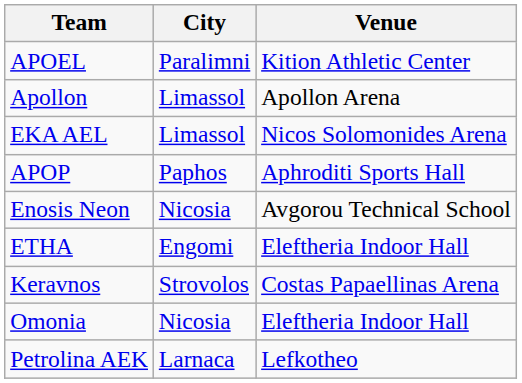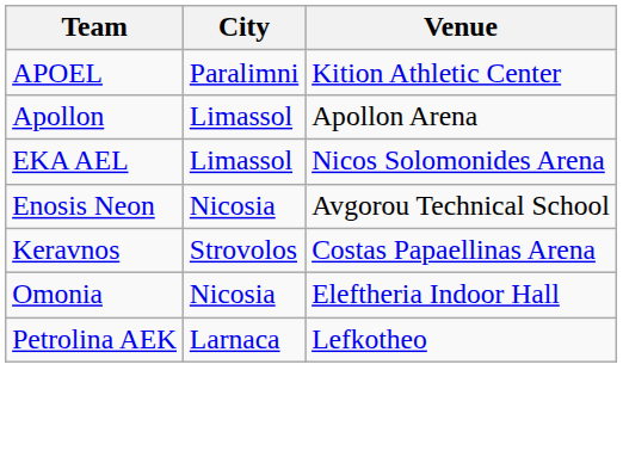 <table class="wikitable sortable">
 <tr>
 <th>Team</th>
 <th>City</th>
 <th>Venue</th>
 </tr>
 <tr>
 <td><a href='#'>APOEL</a></td>
 <td><a href='#'>Paralimni</a></td>
 <td><a href='#'>Kition Athletic Center</a></td>
 </tr>
 <tr>
 <td><a href='#'>Apollon</a></td>
 <td><a href='#'>Limassol</a></td>
 <td>Apollon Arena</td>
 </tr>
 <tr>
 <td><a href='#'>EKA AEL</a></td>
 <td><a href='#'>Limassol</a></td>
 <td><a href='#'>Nicos Solomonides Arena</a></td>
 </tr>
 <tr>
-<td><a href='#'>APOP</a></td>
-<td><a href='#'>Paphos</a></td>
-<td><a href='#'>Aphroditi Sports Hall</a></td>
-</tr>
-<tr>
 <td><a href='#'>Enosis Neon</a></td>
 <td><a href='#'>Nicosia</a></td>
 <td>Avgorou Technical School</td>
-</tr>
-<tr>
-<td><a href='#'>ETHA</a></td>
-<td><a href='#'>Engomi</a></td>
-<td><a href='#'>Eleftheria Indoor Hall</a></td>
 </tr>
 <tr>
 <td><a href='#'>Keravnos</a></td>
 <td><a href='#'>Strovolos</a></td>
 <td><a href='#'>Costas Papaellinas Arena</a></td>
 </tr>
 <tr>
 <td><a href='#'>Omonia</a></td>
 <td><a href='#'>Nicosia</a></td>
 <td><a href='#'>Eleftheria Indoor Hall</a></td>
 </tr>
 <tr>
 <td><a href='#'>Petrolina AEK</a></td>
 <td><a href='#'>Larnaca</a></td>
 <td><a href='#'>Lefkotheo</a></td>
 </tr>
 </table>
